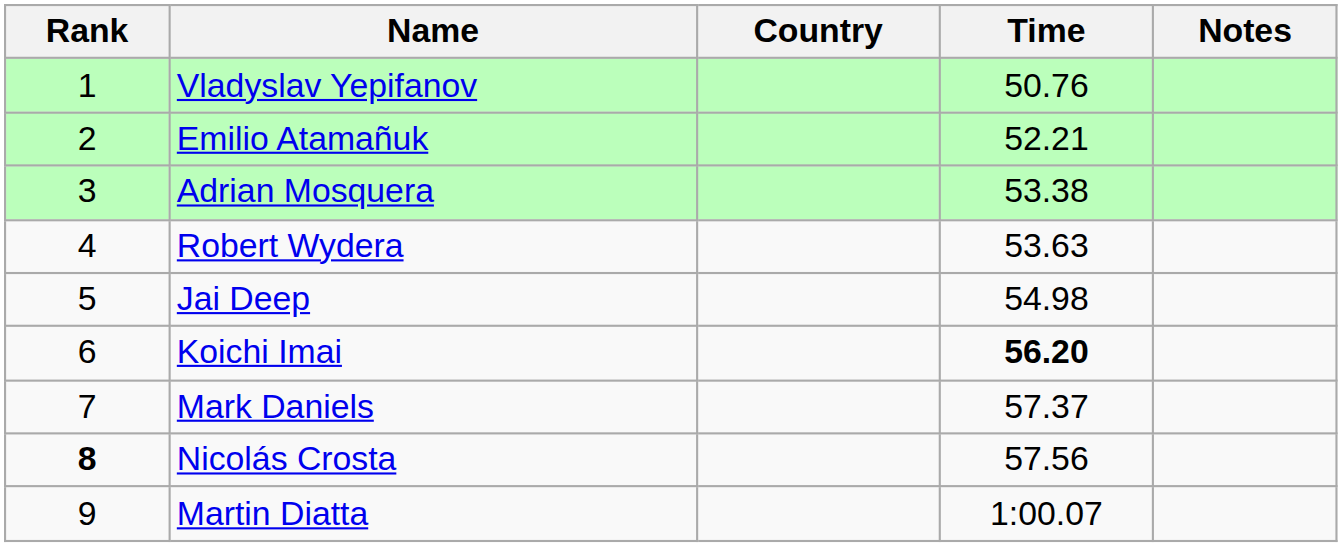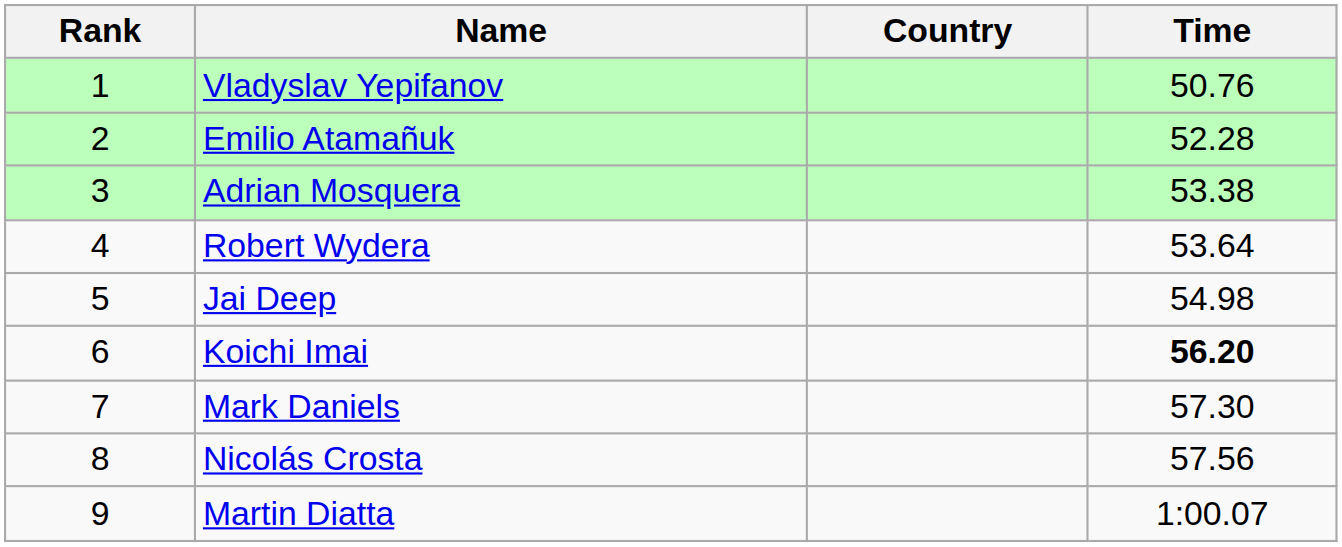 <table class="wikitable" style="text-align:center;width: 50%">
 <tr>
 <th>Rank</th>
 <th>Name</th>
 <th>Country</th>
 <th>Time</th>
-<th>Notes</th>
 </tr>
 <tr bgcolor=bbffbb>
 <td>1</td>
 <td align="left"><a href='#'>Vladyslav Yepifanov</a></td>
 <td align="left"></td>
 <td>50.76</td>
-<td></td>
 </tr>
 <tr bgcolor=bbffbb>
 <td>2</td>
 <td align="left"><a href='#'>Emilio Atamañuk</a></td>
 <td align="left"></td>
-<td>52.21</td>
-<td></td>
+<td>52.28</td>
 </tr>
 <tr bgcolor=bbffbb>
 <td>3</td>
 <td align="left"><a href='#'>Adrian Mosquera</a></td>
 <td align="left"></td>
 <td>53.38</td>
-<td></td>
 </tr>
 <tr>
 <td>4</td>
 <td align="left"><a href='#'>Robert Wydera</a></td>
 <td align="left"></td>
-<td>53.63</td>
-<td></td>
+<td>53.64</td>
 </tr>
 <tr>
 <td>5</td>
 <td align="left"><a href='#'>Jai Deep</a></td>
 <td align="left"></td>
 <td>54.98</td>
-<td></td>
 </tr>
 <tr>
 <td>6</td>
 <td align="left"><a href='#'>Koichi Imai</a></td>
 <td align="left"></td>
 <td><strong>56.20</strong></td>
-<td></td>
 </tr>
 <tr>
 <td>7</td>
 <td align="left"><a href='#'>Mark Daniels</a></td>
 <td align="left"></td>
-<td>57.37</td>
-<td></td>
+<td>57.30</td>
 </tr>
 <tr>
-<td><strong>8</strong></td>
+<td>8</td>
 <td align="left"><a href='#'>Nicolás Crosta</a></td>
 <td align="left"></td>
 <td>57.56</td>
-<td></td>
 </tr>
 <tr>
 <td>9</td>
 <td align="left"><a href='#'>Martin Diatta</a></td>
 <td align="left"></td>
 <td>1:00.07</td>
-<td></td>
 </tr>
 </table>
